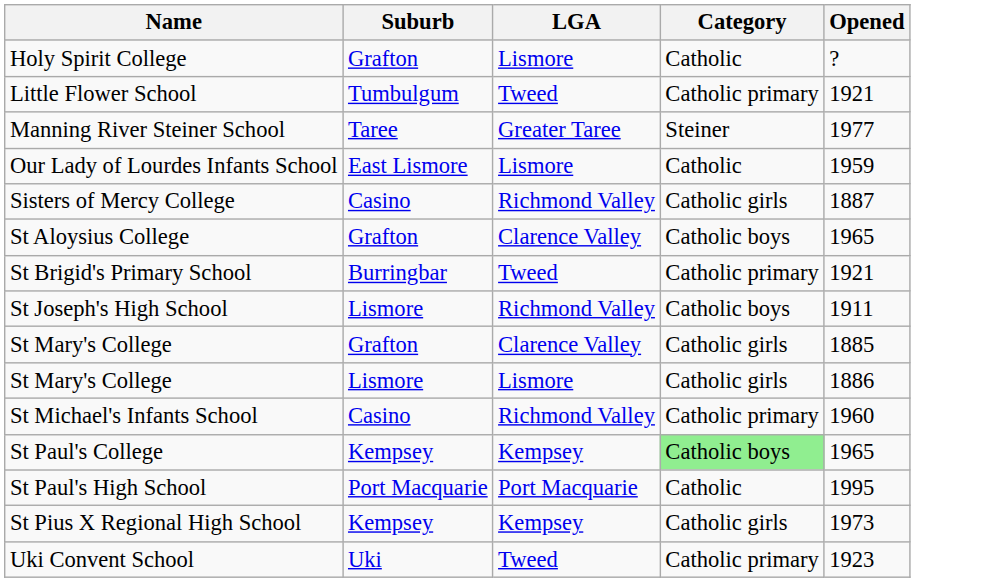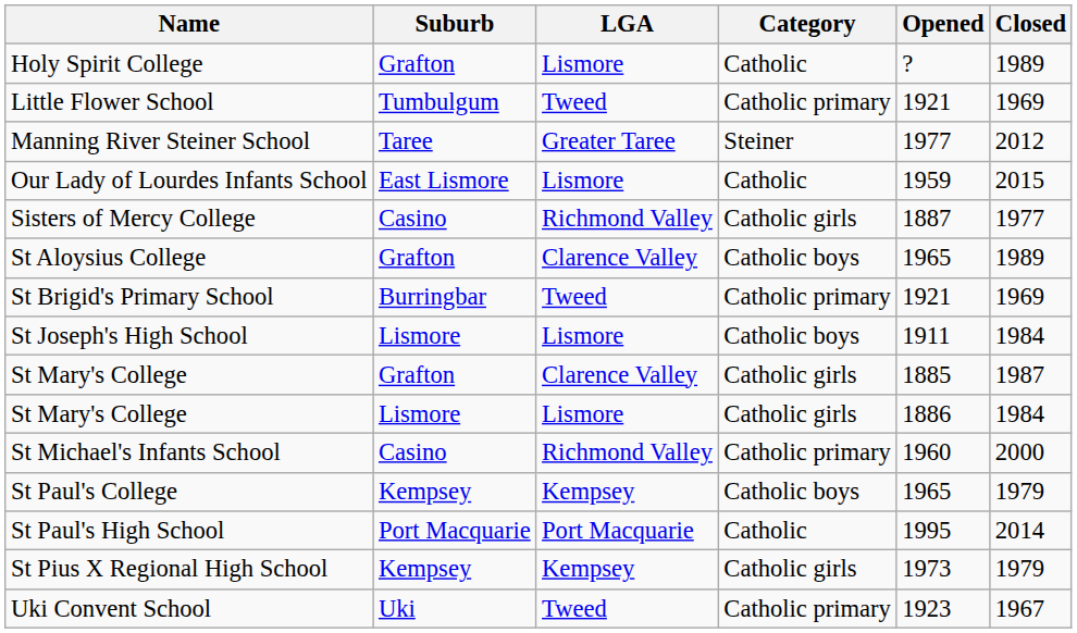 <table class="wikitable sortable">
 <tr>
 <th>Name</th>
 <th>Suburb</th>
 <th>LGA</th>
 <th>Category</th>
 <th>Opened</th>
+<th>Closed</th>
 </tr>
 <tr>
 <td>Holy Spirit College</td>
 <td><a href='#'>Grafton</a></td>
 <td><a href='#'>Lismore</a></td>
 <td>Catholic</td>
 <td>?</td>
+<td>1989</td>
 </tr>
 <tr>
 <td>Little Flower School</td>
 <td><a href='#'>Tumbulgum</a></td>
 <td><a href='#'>Tweed</a></td>
 <td>Catholic primary</td>
 <td>1921</td>
+<td>1969</td>
 </tr>
 <tr>
 <td>Manning River Steiner School</td>
 <td><a href='#'>Taree</a></td>
 <td><a href='#'>Greater Taree</a></td>
 <td>Steiner</td>
 <td>1977</td>
+<td>2012</td>
 </tr>
 <tr>
 <td>Our Lady of Lourdes Infants School</td>
 <td><a href='#'>East Lismore</a></td>
 <td><a href='#'>Lismore</a></td>
 <td>Catholic</td>
 <td>1959</td>
+<td>2015</td>
 </tr>
 <tr>
 <td>Sisters of Mercy College</td>
 <td><a href='#'>Casino</a></td>
 <td><a href='#'>Richmond Valley</a></td>
 <td>Catholic girls</td>
 <td>1887</td>
+<td>1977</td>
 </tr>
 <tr>
 <td>St Aloysius College</td>
 <td><a href='#'>Grafton</a></td>
 <td><a href='#'>Clarence Valley</a></td>
 <td>Catholic boys</td>
 <td>1965</td>
+<td>1989</td>
 </tr>
 <tr>
 <td>St Brigid's Primary School</td>
 <td><a href='#'>Burringbar</a></td>
 <td><a href='#'>Tweed</a></td>
 <td>Catholic primary</td>
 <td>1921</td>
+<td>1969</td>
 </tr>
 <tr>
 <td>St Joseph's High School</td>
 <td><a href='#'>Lismore</a></td>
-<td><a href='#'>Richmond Valley</a></td>
+<td><a href='#'>Lismore</a></td>
 <td>Catholic boys</td>
 <td>1911</td>
+<td>1984</td>
 </tr>
 <tr>
 <td>St Mary's College</td>
 <td><a href='#'>Grafton</a></td>
 <td><a href='#'>Clarence Valley</a></td>
 <td>Catholic girls</td>
 <td>1885</td>
+<td>1987</td>
 </tr>
 <tr>
 <td>St Mary's College</td>
 <td><a href='#'>Lismore</a></td>
 <td><a href='#'>Lismore</a></td>
 <td>Catholic girls</td>
 <td>1886</td>
+<td>1984</td>
 </tr>
 <tr>
 <td>St Michael's Infants School</td>
 <td><a href='#'>Casino</a></td>
 <td><a href='#'>Richmond Valley</a></td>
 <td>Catholic primary</td>
 <td>1960</td>
+<td>2000</td>
 </tr>
 <tr>
 <td>St Paul's College</td>
 <td><a href='#'>Kempsey</a></td>
 <td><a href='#'>Kempsey</a></td>
-<td style="background: lightgreen;">Catholic boys</td>
+<td>Catholic boys</td>
 <td>1965</td>
+<td>1979</td>
 </tr>
 <tr>
 <td>St Paul's High School</td>
 <td><a href='#'>Port Macquarie</a></td>
 <td><a href='#'>Port Macquarie</a></td>
 <td>Catholic</td>
 <td>1995</td>
+<td>2014</td>
 </tr>
 <tr>
 <td>St Pius X Regional High School</td>
 <td><a href='#'>Kempsey</a></td>
 <td><a href='#'>Kempsey</a></td>
 <td>Catholic girls</td>
 <td>1973</td>
+<td>1979</td>
 </tr>
 <tr>
 <td>Uki Convent School</td>
 <td><a href='#'>Uki</a></td>
 <td><a href='#'>Tweed</a></td>
 <td>Catholic primary</td>
 <td>1923</td>
+<td>1967</td>
 </tr>
 </table>
